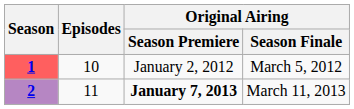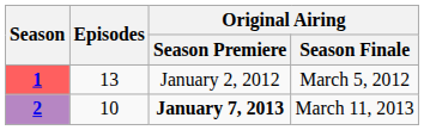 <table style="text-align:center;" class="wikitable">
 <tr>
 <th rowspan="2">Season</th>
 <th rowspan="2">Episodes</th>
 <th colspan="3">Original Airing</th>
 </tr>
 <tr>
 <th>Season Premiere</th>
 <th>Season Finale</th>
 </tr>
 <tr>
 <th style="background:#FF5F5F"><strong><a href='#'>1</a></strong></th>
-<td>10</td>
+<td>13</td>
 <td>January 2, 2012</td>
 <td>March 5, 2012</td>
 </tr>
 <tr>
 <th style="background:#B686C3"><strong><a href='#'>2</a></strong></th>
-<td>11</td>
+<td>10</td>
 <td><strong>January 7, 2013</strong></td>
 <td>March 11, 2013</td>
 </tr>
 </table>
